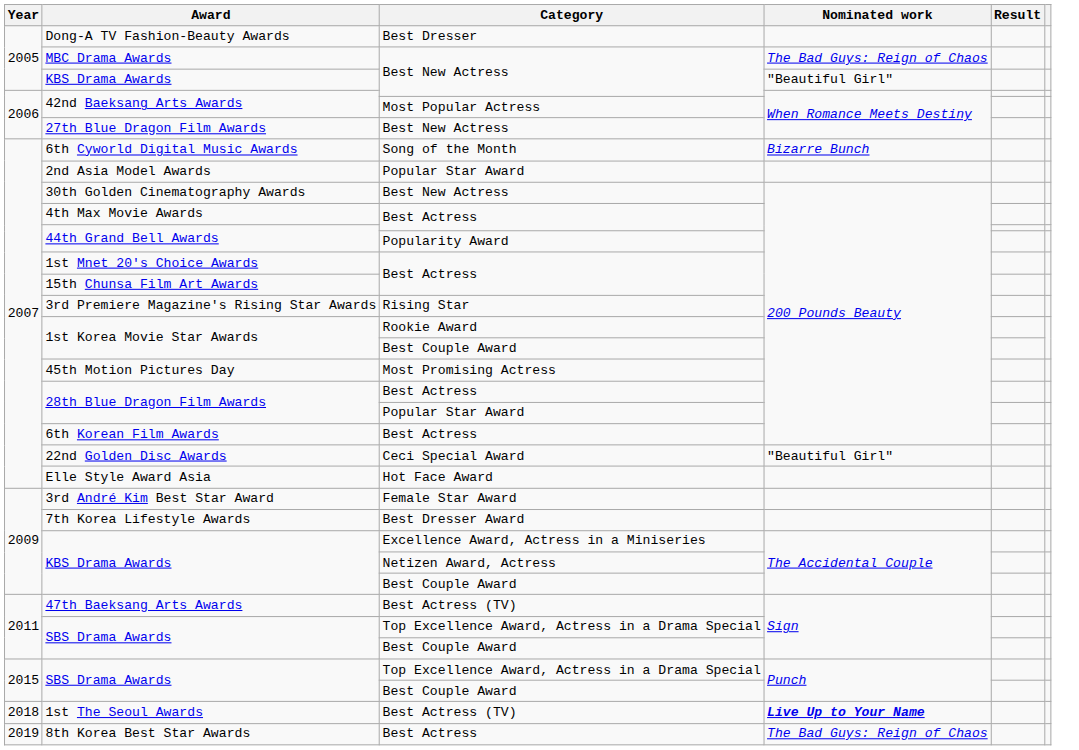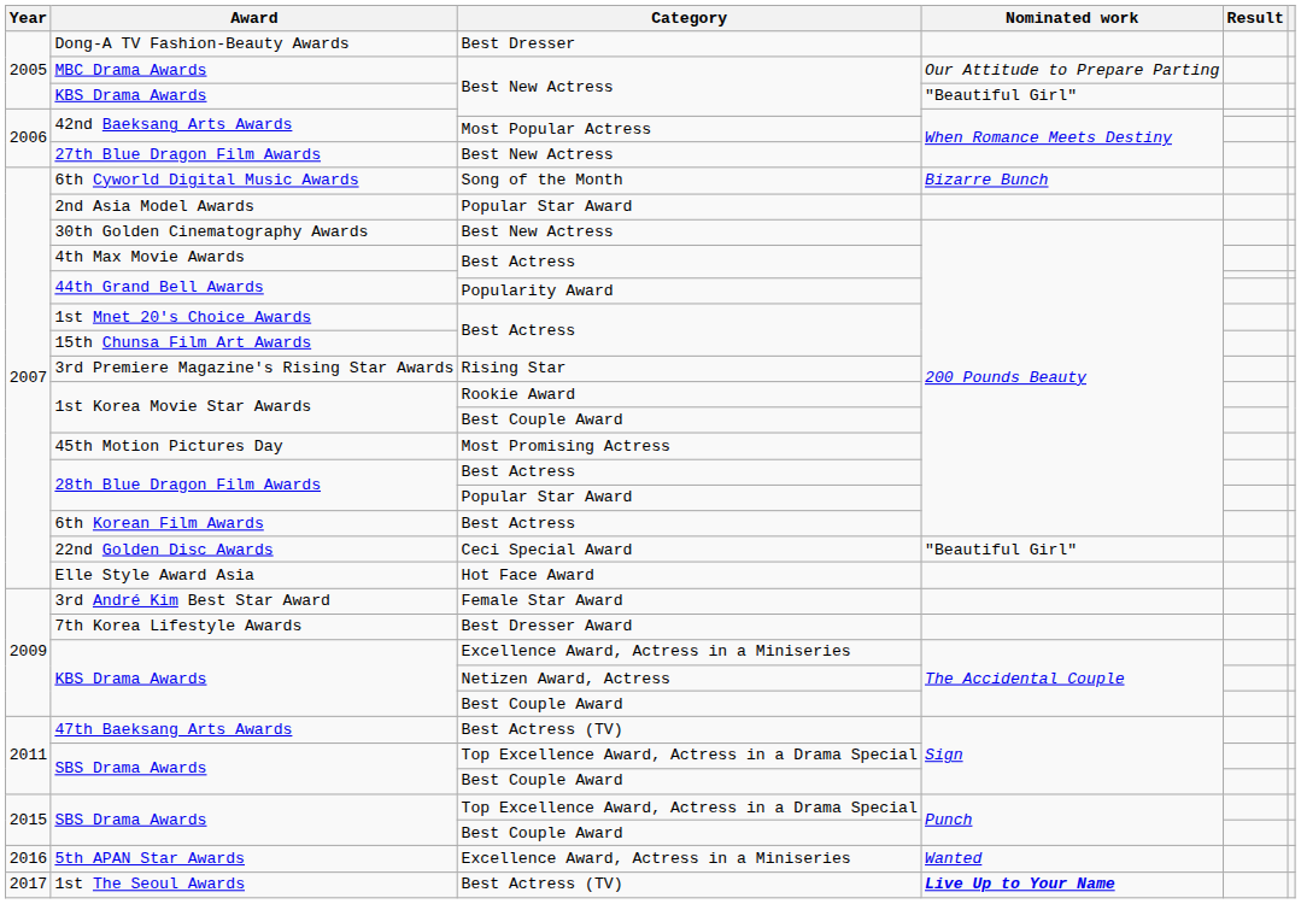 <table class="wikitable sortable">
 <tr>
 <th scope="col">Year</th>
 <th>Award</th>
 <th scope="col">Category</th>
 <th>Nominated work</th>
 <th scope="col">Result</th>
 <th scope="col" class="unsortable"></th>
 </tr>
 <tr>
 <td rowspan="3">2005</td>
 <td>Dong-A TV Fashion-Beauty Awards</td>
 <td>Best Dresser</td>
 <td></td>
 <td></td>
 <td></td>
 </tr>
 <tr>
 <td><a href='#'>MBC Drama Awards</a></td>
 <td rowspan="3">Best New Actress</td>
-<td><em><a href='#'>The Bad Guys: Reign of Chaos</a></em></td>
+<td><em>Our Attitude to Prepare Parting</em></td>
 <td></td>
 <td></td>
 </tr>
 <tr>
 <td><a href='#'>KBS Drama Awards</a></td>
 <td>"Beautiful Girl"</td>
 <td></td>
 <td></td>
 </tr>
 <tr>
 <td rowspan="3">2006</td>
 <td rowspan="2">42nd <a href='#'>Baeksang Arts Awards</a></td>
 <td rowspan="3"><em><a href='#'>When Romance Meets Destiny</a></em></td>
 <td></td>
 <td></td>
 </tr>
 <tr>
 <td>Most Popular Actress</td>
 <td></td>
 <td></td>
 </tr>
 <tr>
 <td><a href='#'>27th Blue Dragon Film Awards</a></td>
 <td>Best New Actress</td>
 <td></td>
 <td></td>
 </tr>
 <tr>
 <td rowspan="17">2007</td>
 <td>6th <a href='#'>Cyworld Digital Music Awards</a></td>
 <td>Song of the Month</td>
 <td><em><a href='#'>Bizarre Bunch</a></em></td>
 <td></td>
 <td></td>
 </tr>
 <tr>
 <td>2nd Asia Model Awards</td>
 <td>Popular Star Award</td>
 <td></td>
 <td></td>
 <td></td>
 </tr>
 <tr>
 <td>30th Golden Cinematography Awards</td>
 <td>Best New Actress</td>
 <td rowspan="13"><em><a href='#'>200 Pounds Beauty</a></em></td>
 <td></td>
 <td></td>
 </tr>
 <tr>
 <td>4th Max Movie Awards</td>
 <td rowspan="2">Best Actress</td>
 <td></td>
 <td></td>
 </tr>
 <tr>
 <td rowspan="2"><a href='#'>44th Grand Bell Awards</a></td>
 <td></td>
 <td></td>
 </tr>
 <tr>
 <td>Popularity Award</td>
 <td></td>
 <td></td>
 </tr>
 <tr>
 <td>1st <a href='#'>Mnet 20's Choice Awards</a></td>
 <td rowspan="2">Best Actress</td>
 <td></td>
 <td></td>
 </tr>
 <tr>
 <td>15th <a href='#'>Chunsa Film Art Awards</a></td>
 <td></td>
 <td></td>
 </tr>
 <tr>
 <td>3rd Premiere Magazine's Rising Star Awards</td>
 <td>Rising Star</td>
 <td></td>
 <td></td>
 </tr>
 <tr>
 <td rowspan="2">1st Korea Movie Star Awards</td>
 <td>Rookie Award</td>
 <td></td>
 <td rowspan="2"></td>
 </tr>
 <tr>
 <td>Best Couple Award </td>
 <td></td>
 </tr>
 <tr>
 <td>45th Motion Pictures Day</td>
 <td>Most Promising Actress</td>
 <td></td>
 <td></td>
 </tr>
 <tr>
 <td rowspan="2"><a href='#'>28th Blue Dragon Film Awards</a></td>
 <td>Best Actress</td>
 <td></td>
 <td></td>
 </tr>
 <tr>
 <td>Popular Star Award</td>
 <td></td>
 <td></td>
 </tr>
 <tr>
 <td>6th <a href='#'>Korean Film Awards</a></td>
 <td>Best Actress</td>
 <td></td>
 <td></td>
 </tr>
 <tr>
 <td>22nd <a href='#'>Golden Disc Awards</a></td>
 <td>Ceci Special Award</td>
 <td>"Beautiful Girl"</td>
 <td></td>
 <td></td>
 </tr>
 <tr>
 <td>Elle Style Award Asia</td>
 <td>Hot Face Award</td>
 <td></td>
 <td></td>
 <td></td>
 </tr>
 <tr>
 <td rowspan="5">2009</td>
 <td>3rd <a href='#'>André Kim</a> Best Star Award</td>
 <td>Female Star Award</td>
 <td></td>
 <td></td>
 <td></td>
 </tr>
 <tr>
 <td>7th Korea Lifestyle Awards</td>
 <td>Best Dresser Award</td>
 <td></td>
 <td></td>
 <td></td>
 </tr>
 <tr>
 <td rowspan="3"><a href='#'>KBS Drama Awards</a></td>
 <td>Excellence Award, Actress in a Miniseries</td>
 <td rowspan="3"><em><a href='#'>The Accidental Couple</a></em></td>
 <td></td>
 <td></td>
 </tr>
 <tr>
 <td>Netizen Award, Actress</td>
 <td></td>
 <td></td>
 </tr>
 <tr>
 <td>Best Couple Award </td>
 <td></td>
 <td></td>
 </tr>
 <tr>
 <td rowspan="3">2011</td>
 <td><a href='#'>47th Baeksang Arts Awards</a></td>
 <td>Best Actress (TV)</td>
 <td rowspan="3"><em><a href='#'>Sign</a></em></td>
 <td></td>
 <td></td>
 </tr>
 <tr>
 <td rowspan="2"><a href='#'>SBS Drama Awards</a></td>
 <td>Top Excellence Award, Actress in a Drama Special</td>
 <td></td>
 <td></td>
 </tr>
 <tr>
 <td>Best Couple Award </td>
 <td></td>
 <td></td>
 </tr>
 <tr>
 <td rowspan="2">2015</td>
 <td rowspan="2"><a href='#'>SBS Drama Awards</a></td>
 <td>Top Excellence Award, Actress in a Drama Special</td>
 <td rowspan="2"><em><a href='#'>Punch</a></em></td>
 <td></td>
 <td></td>
 </tr>
 <tr>
 <td>Best Couple Award </td>
 <td></td>
 <td></td>
 </tr>
 <tr>
-<td>2018</td>
+<td>2016</td>
+<td><a href='#'>5th APAN Star Awards</a></td>
+<td>Excellence Award, Actress in a Miniseries</td>
+<td><em><a href='#'>Wanted</a></em></td>
+<td></td>
+<td></td>
+</tr>
+<tr>
+<td>2017</td>
 <td>1st <a href='#'>The Seoul Awards</a></td>
 <td>Best Actress (TV)</td>
 <td><strong><em><a href='#'>Live Up to Your Name</a></em></strong></td>
 <td></td>
 <td></td>
 </tr>
-<tr>
-<td>2019</td>
-<td>8th Korea Best Star Awards</td>
-<td>Best Actress</td>
-<td><em><a href='#'>The Bad Guys: Reign of Chaos</a></em></td>
-<td></td>
-<td></td>
-</tr>
 </table>
